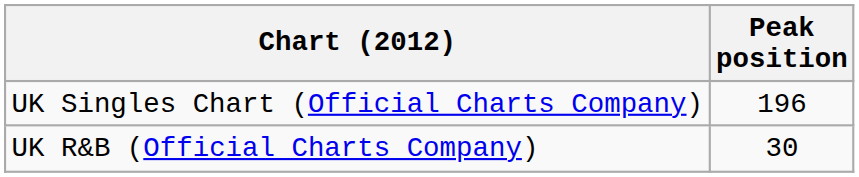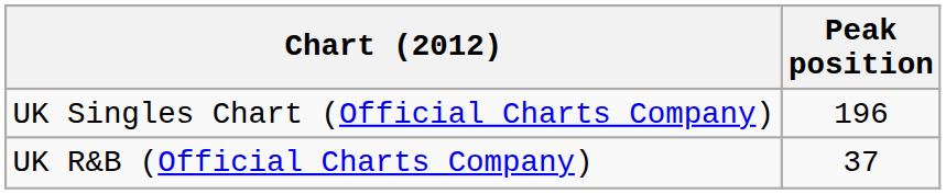 <table class="wikitable sortable">
 <tr>
 <th scope="col">Chart (2012)</th>
 <th scope="col">Peak<br>position</th>
 </tr>
 <tr>
 <td>UK Singles Chart (<a href='#'>Official Charts Company</a>)</td>
 <td style="text-align:center;">196</td>
 </tr>
 <tr>
 <td>UK R&B (<a href='#'>Official Charts Company</a>)</td>
-<td style="text-align:center;">30</td>
+<td style="text-align:center;">37</td>
 </tr>
 </table>
